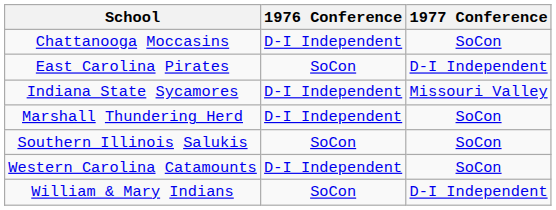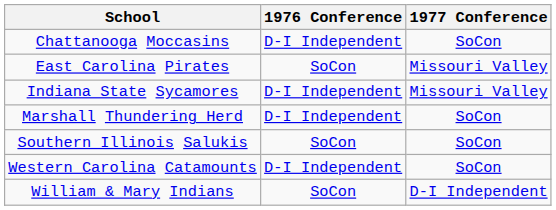 <table class="wikitable sortable">
 <tr>
 <th>School</th>
 <th>1976 Conference</th>
 <th>1977 Conference</th>
 </tr>
 <tr style="text-align:center;">
 <td><a href='#'>Chattanooga</a> <a href='#'>Moccasins</a></td>
 <td><a href='#'>D-I Independent</a></td>
 <td><a href='#'>SoCon</a></td>
 </tr>
 <tr style="text-align:center;">
 <td><a href='#'>East Carolina</a> <a href='#'>Pirates</a></td>
 <td><a href='#'>SoCon</a></td>
-<td><a href='#'>D-I Independent</a></td>
+<td><a href='#'>Missouri Valley</a></td>
 </tr>
 <tr style="text-align:center;">
 <td><a href='#'>Indiana State</a> <a href='#'>Sycamores</a></td>
 <td><a href='#'>D-I Independent</a></td>
 <td><a href='#'>Missouri Valley</a></td>
 </tr>
 <tr style="text-align:center;">
 <td><a href='#'>Marshall</a> <a href='#'>Thundering Herd</a></td>
 <td><a href='#'>D-I Independent</a></td>
 <td><a href='#'>SoCon</a></td>
 </tr>
 <tr style="text-align:center;">
 <td><a href='#'>Southern Illinois</a> <a href='#'>Salukis</a></td>
 <td><a href='#'>SoCon</a></td>
 <td><a href='#'>SoCon</a></td>
 </tr>
 <tr style="text-align:center;">
 <td><a href='#'>Western Carolina</a> <a href='#'>Catamounts</a></td>
 <td><a href='#'>D-I Independent</a></td>
 <td><a href='#'>SoCon</a></td>
 </tr>
 <tr style="text-align:center;">
 <td><a href='#'>William & Mary</a> <a href='#'>Indians</a></td>
 <td><a href='#'>SoCon</a></td>
 <td><a href='#'>D-I Independent</a></td>
 </tr>
 </table>
